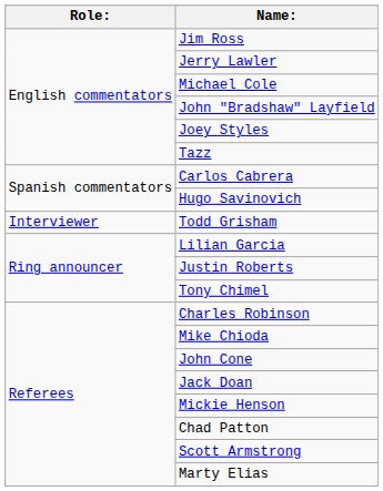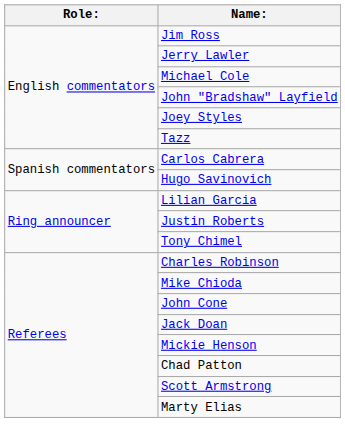 <table class=wikitable style="font-size:90%; margin: 0.5em 0 0.5em 1em; float: right; clear: right;">
 <tr>
 <th>Role:</th>
 <th>Name:</th>
 </tr>
 <tr>
 <td rowspan=6>English <a href='#'>commentators</a></td>
 <td><a href='#'>Jim Ross</a> </td>
 </tr>
 <tr>
 <td><a href='#'>Jerry Lawler</a> </td>
 </tr>
 <tr>
 <td><a href='#'>Michael Cole</a> </td>
 </tr>
 <tr>
 <td><a href='#'>John "Bradshaw" Layfield</a> </td>
 </tr>
 <tr>
 <td><a href='#'>Joey Styles</a> </td>
 </tr>
 <tr>
 <td><a href='#'>Tazz</a> </td>
 </tr>
 <tr>
 <td rowspan=2>Spanish commentators</td>
 <td><a href='#'>Carlos Cabrera</a></td>
 </tr>
 <tr>
 <td><a href='#'>Hugo Savinovich</a></td>
-</tr>
-<tr>
-<td><a href='#'>Interviewer</a></td>
-<td><a href='#'>Todd Grisham</a></td>
 </tr>
 <tr>
 <td rowspan=3><a href='#'>Ring announcer</a></td>
 <td><a href='#'>Lilian Garcia</a> </td>
 </tr>
 <tr>
 <td><a href='#'>Justin Roberts</a> </td>
 </tr>
 <tr>
 <td><a href='#'>Tony Chimel</a> </td>
 </tr>
 <tr>
 <td rowspan=8><a href='#'>Referees</a></td>
 <td><a href='#'>Charles Robinson</a></td>
 </tr>
 <tr>
 <td><a href='#'>Mike Chioda</a></td>
 </tr>
 <tr>
 <td><a href='#'>John Cone</a></td>
 </tr>
 <tr>
 <td><a href='#'>Jack Doan</a></td>
 </tr>
 <tr>
 <td><a href='#'>Mickie Henson</a></td>
 </tr>
 <tr>
 <td>Chad Patton</td>
 </tr>
 <tr>
 <td><a href='#'>Scott Armstrong</a></td>
 </tr>
 <tr>
 <td>Marty Elias</td>
 </tr>
 </table>
